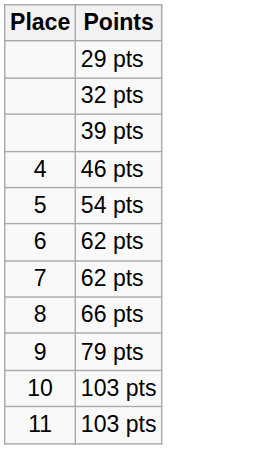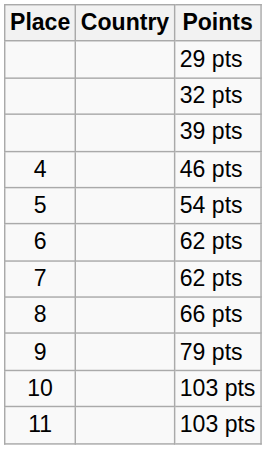 <table class=wikitable>
 <tr>
 <th>Place</th>
+<th>Country</th>
 <th>Points</th>
 </tr>
 <tr>
 <td align=center></td>
+<td></td>
 <td>29 pts</td>
 </tr>
 <tr>
 <td align=center></td>
+<td></td>
 <td>32 pts</td>
 </tr>
 <tr>
 <td align=center></td>
+<td></td>
 <td>39 pts</td>
 </tr>
 <tr>
 <td align=center>4</td>
+<td></td>
 <td>46 pts</td>
 </tr>
 <tr>
 <td align=center>5</td>
+<td></td>
 <td>54 pts</td>
 </tr>
 <tr>
 <td align=center>6</td>
+<td></td>
 <td>62 pts</td>
 </tr>
 <tr>
 <td align=center>7</td>
+<td></td>
 <td>62 pts</td>
 </tr>
 <tr>
 <td align=center>8</td>
+<td></td>
 <td>66 pts</td>
 </tr>
 <tr>
 <td align=center>9</td>
+<td></td>
 <td>79 pts</td>
 </tr>
 <tr>
 <td align=center>10</td>
+<td></td>
 <td>103 pts</td>
 </tr>
 <tr>
 <td align=center>11</td>
+<td></td>
 <td>103 pts</td>
 </tr>
 </table>
